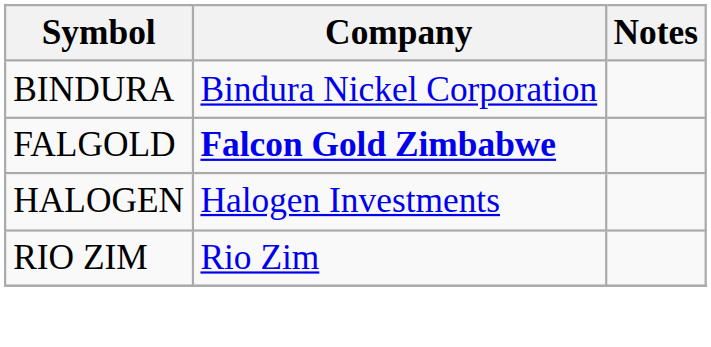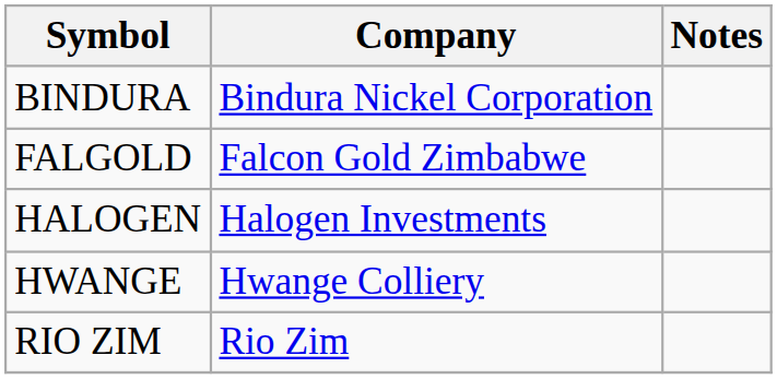 <table class="wikitable">
 <tr>
 <th>Symbol</th>
 <th>Company</th>
 <th>Notes</th>
 </tr>
 <tr>
 <td>BINDURA</td>
 <td><a href='#'>Bindura Nickel Corporation</a></td>
 <td></td>
 </tr>
 <tr>
 <td>FALGOLD</td>
-<td><strong><a href='#'>Falcon Gold Zimbabwe</a></strong></td>
+<td><a href='#'>Falcon Gold Zimbabwe</a></td>
 <td></td>
 </tr>
 <tr>
 <td>HALOGEN</td>
 <td><a href='#'>Halogen Investments</a></td>
+<td></td>
+</tr>
+<tr>
+<td>HWANGE</td>
+<td><a href='#'>Hwange Colliery</a></td>
 <td></td>
 </tr>
 <tr>
 <td>RIO ZIM</td>
 <td><a href='#'>Rio Zim</a></td>
 <td></td>
 </tr>
 <tr>
 </tr>
 </table>
